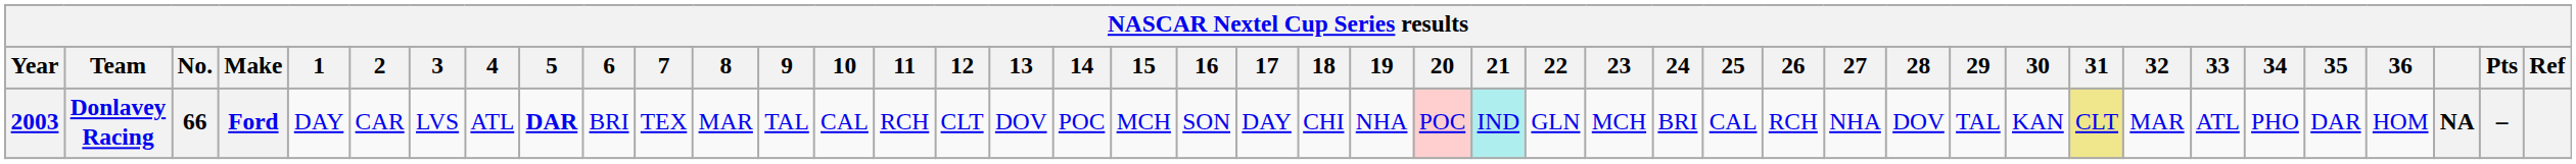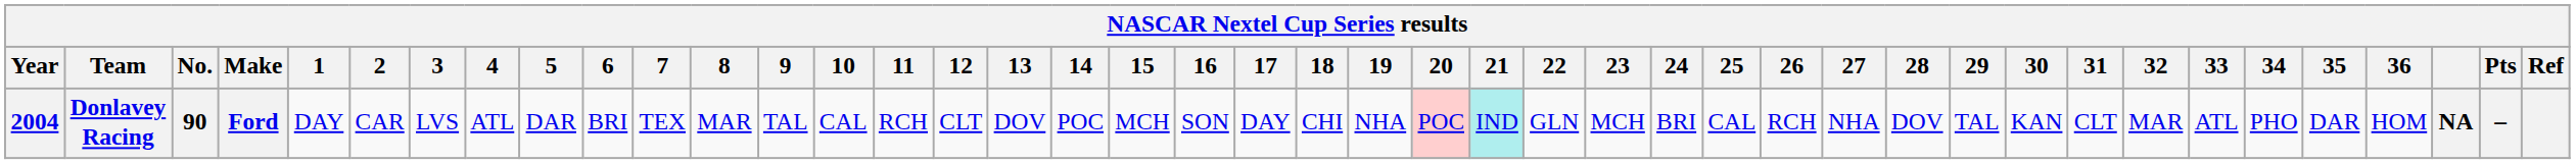 <table class="wikitable" style="text-align:center; font-size:75%">
 <tr>
 <th colspan=45><a href='#'>NASCAR Nextel Cup Series</a> results</th>
 </tr>
 <tr>
 <th>Year</th>
 <th>Team</th>
 <th>No.</th>
 <th>Make</th>
 <th>1</th>
 <th>2</th>
 <th>3</th>
 <th>4</th>
 <th>5</th>
 <th>6</th>
 <th>7</th>
 <th>8</th>
 <th>9</th>
 <th>10</th>
 <th>11</th>
 <th>12</th>
 <th>13</th>
 <th>14</th>
 <th>15</th>
 <th>16</th>
 <th>17</th>
 <th>18</th>
 <th>19</th>
 <th>20</th>
 <th>21</th>
 <th>22</th>
 <th>23</th>
 <th>24</th>
 <th>25</th>
 <th>26</th>
 <th>27</th>
 <th>28</th>
 <th>29</th>
 <th>30</th>
 <th>31</th>
 <th>32</th>
 <th>33</th>
 <th>34</th>
 <th>35</th>
 <th>36</th>
 <th></th>
 <th>Pts</th>
 <th>Ref</th>
 </tr>
 <tr>
-<th><a href='#'>2003</a></th>
+<th><a href='#'>2004</a></th>
 <th><a href='#'>Donlavey Racing</a></th>
-<th>66</th>
+<th>90</th>
 <th><a href='#'>Ford</a></th>
 <td><a href='#'>DAY</a></td>
 <td><a href='#'>CAR</a></td>
 <td><a href='#'>LVS</a></td>
 <td><a href='#'>ATL</a></td>
-<td><strong><a href='#'>DAR</a></strong></td>
+<td><a href='#'>DAR</a></td>
 <td><a href='#'>BRI</a></td>
 <td><a href='#'>TEX</a></td>
 <td><a href='#'>MAR</a></td>
 <td><a href='#'>TAL</a></td>
 <td><a href='#'>CAL</a></td>
 <td><a href='#'>RCH</a></td>
 <td><a href='#'>CLT</a></td>
 <td><a href='#'>DOV</a></td>
 <td><a href='#'>POC</a></td>
 <td><a href='#'>MCH</a></td>
 <td><a href='#'>SON</a></td>
 <td><a href='#'>DAY</a></td>
 <td><a href='#'>CHI</a></td>
 <td><a href='#'>NHA</a></td>
 <td style="background:#FFCFCF;"><a href='#'>POC</a><br></td>
 <td style="background: paleturquoise;"><a href='#'>IND</a></td>
 <td><a href='#'>GLN</a></td>
 <td><a href='#'>MCH</a></td>
 <td><a href='#'>BRI</a></td>
 <td><a href='#'>CAL</a></td>
 <td><a href='#'>RCH</a></td>
 <td><a href='#'>NHA</a></td>
 <td><a href='#'>DOV</a></td>
 <td><a href='#'>TAL</a></td>
 <td><a href='#'>KAN</a></td>
-<td style="background: khaki;"><a href='#'>CLT</a></td>
+<td><a href='#'>CLT</a></td>
 <td><a href='#'>MAR</a></td>
 <td><a href='#'>ATL</a></td>
 <td><a href='#'>PHO</a></td>
 <td><a href='#'>DAR</a></td>
 <td><a href='#'>HOM</a></td>
 <th>NA</th>
 <th>–</th>
 <th></th>
 </tr>
 </table>
